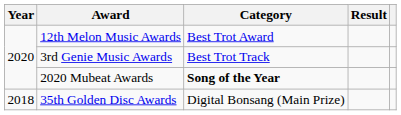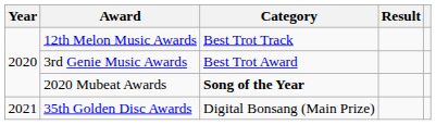 <table class="wikitable sortable plainrowheaders">
 <tr>
 <th scope="col">Year</th>
 <th scope="col">Award</th>
 <th scope="col">Category</th>
 <th scope="col">Result</th>
 <th scope="col" class="unsortable"></th>
 </tr>
 <tr>
 <td rowspan="3">2020</td>
 <td><a href='#'>12th Melon Music Awards</a></td>
-<td><a href='#'>Best Trot Award</a></td>
+<td><a href='#'>Best Trot Track</a></td>
 <td></td>
 <td style="text-align:center;"></td>
 </tr>
 <tr>
 <td>3rd <a href='#'>Genie Music Awards</a></td>
-<td><a href='#'>Best Trot Track</a></td>
+<td><a href='#'>Best Trot Award</a></td>
 <td></td>
 <td style="text-align:center;"></td>
 </tr>
 <tr>
 <td>2020 Mubeat Awards</td>
 <td><strong>Song of the Year</strong></td>
 <td></td>
 <td style="text-align:center;"></td>
 </tr>
 <tr>
-<td>2018</td>
+<td>2021</td>
 <td><a href='#'>35th Golden Disc Awards</a></td>
 <td>Digital Bonsang (Main Prize)</td>
 <td></td>
 <td style="text-align:center;"></td>
 </tr>
 </table>
